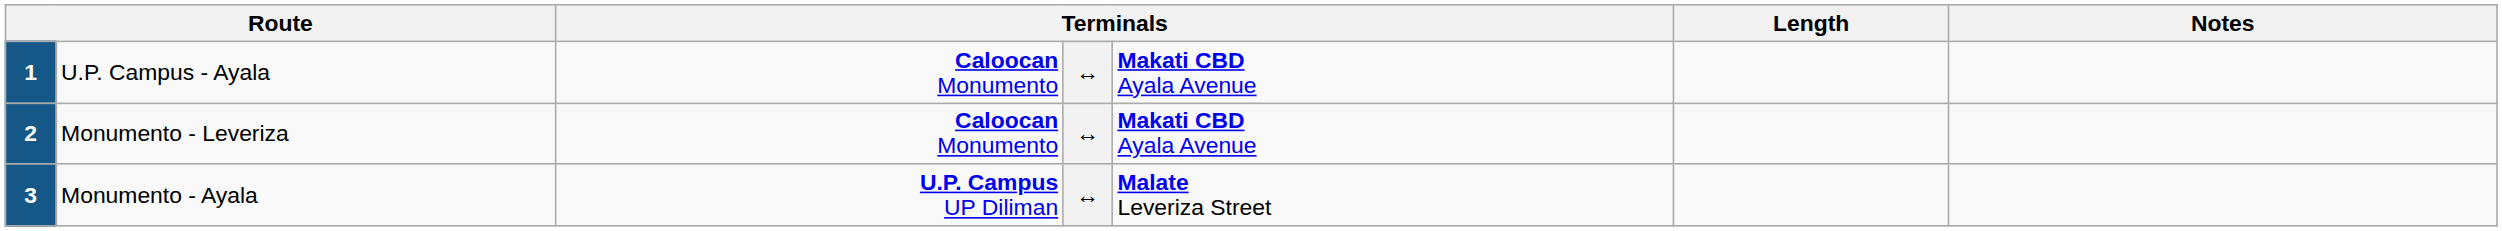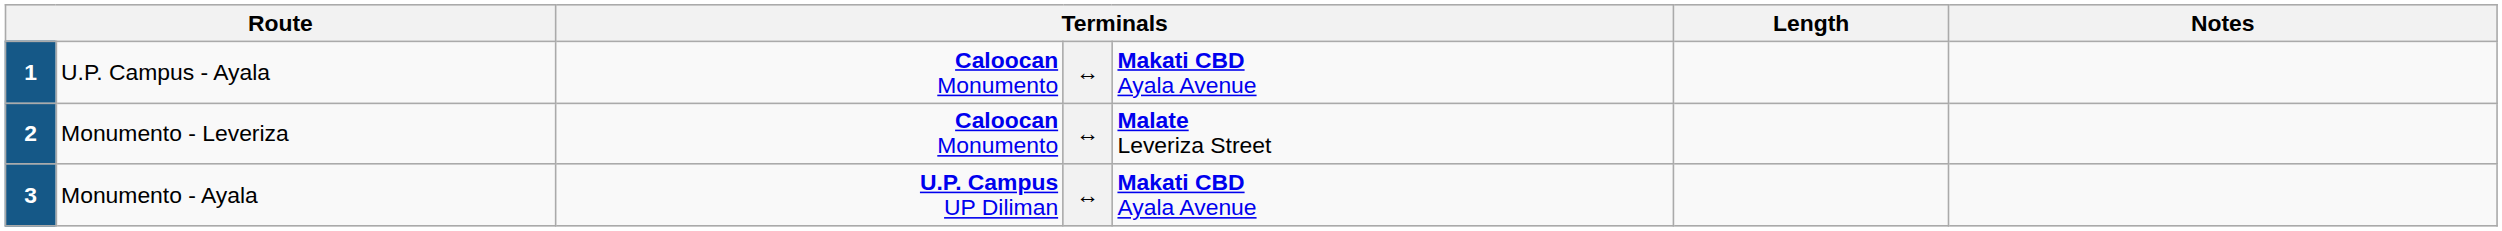 <table class="wikitable sortable collapsible" style="margin-left: auto; margin-right: auto; border: none; width: 99%; font-size: 90%;">
 <tr>
 <th style="width:10%;" colspan="2">Route</th>
 <th style="width:20%;" colspan="3" class="unsortable">Terminals</th>
 <th style="width:5%;">Length</th>
 <th style="width:10%;" class="unsortable">Notes</th>
 </tr>
 <tr>
 <td style="background: #155887; color: white; text-align:center;" data-sort-value=1><strong>1</strong></td>
 <td>U.P. Campus - Ayala</td>
 <td style="text-align:right;"><strong><a href='#'>Caloocan</a></strong><br><a href='#'>Monumento</a></td>
 <th style="width:0.5%; text-align:center;">↔</th>
 <td><strong><a href='#'>Makati CBD</a></strong><br><a href='#'>Ayala Avenue</a></td>
 <td></td>
 <td></td>
 </tr>
 <tr>
 <td style="background: #155887; color: white; text-align:center;" data-sort-value=1><strong>2</strong></td>
 <td>Monumento - Leveriza</td>
 <td style="text-align:right;"><strong><a href='#'>Caloocan</a></strong><br><a href='#'>Monumento</a></td>
 <th style="width:0.5%; text-align:center;">↔</th>
-<td><strong><a href='#'>Makati CBD</a></strong><br><a href='#'>Ayala Avenue</a></td>
+<td><strong><a href='#'>Malate</a></strong><br>Leveriza Street</td>
 <td></td>
 <td></td>
 </tr>
 <tr>
 <td style="background: #155887; color: white; text-align:center;" data-sort-value=1><strong>3</strong></td>
 <td>Monumento - Ayala</td>
 <td style="text-align:right;"><strong><a href='#'>U.P. Campus</a></strong><br><a href='#'>UP Diliman</a></td>
 <th style="width:0.5%; text-align:center;">↔</th>
-<td><strong><a href='#'>Malate</a></strong><br>Leveriza Street</td>
+<td><strong><a href='#'>Makati CBD</a></strong><br><a href='#'>Ayala Avenue</a></td>
 <td></td>
 <td></td>
 </tr>
 </table>
